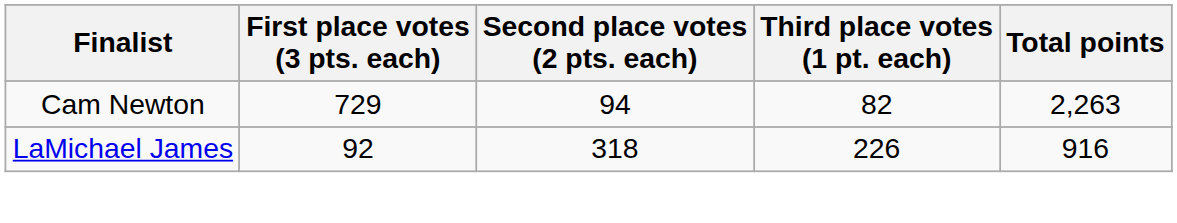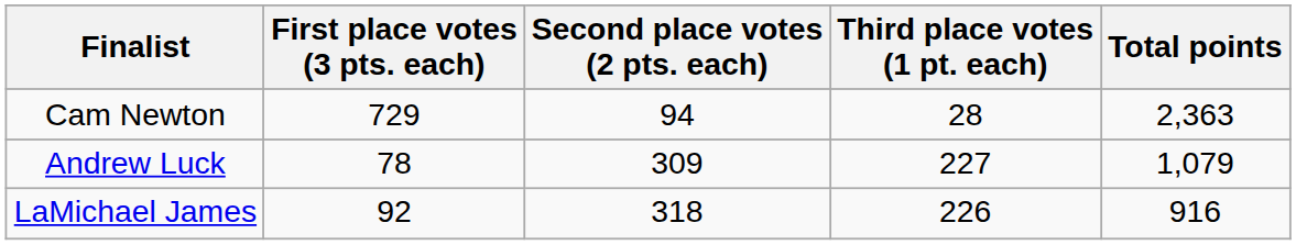 <table class="wikitable" style="text-align: center; margin: 1em auto 1em auto;">
 <tr>
 <th>Finalist</th>
 <th>First place votes<br>(3 pts. each)</th>
 <th>Second place votes<br>(2 pts. each)</th>
 <th>Third place votes<br>(1 pt. each)</th>
 <th>Total points</th>
 </tr>
 <tr>
 <td>Cam Newton</td>
 <td>729</td>
 <td>94</td>
-<td>82</td>
-<td>2,263</td>
+<td>28</td>
+<td>2,363</td>
+</tr>
+<tr>
+<td><a href='#'>Andrew Luck</a></td>
+<td>78</td>
+<td>309</td>
+<td>227</td>
+<td>1,079</td>
 </tr>
 <tr>
 <td><a href='#'>LaMichael James</a></td>
 <td>92</td>
 <td>318</td>
 <td>226</td>
 <td>916</td>
 </tr>
 </table>
